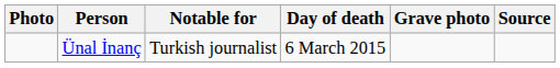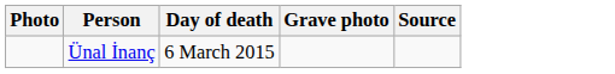 <table class="wikitable sortable">
 <tr>
 <th scope=col>Photo</th>
 <th scope=col>Person</th>
-<th scope=col>Notable for</th>
 <th scope=col>Day of death</th>
 <th scope=col>Grave photo</th>
 <th scope=col>Source</th>
 </tr>
 <tr>
 <td></td>
 <td><a href='#'>Ünal İnanç</a></td>
-<td>Turkish journalist</td>
 <td>6 March 2015</td>
 <td></td>
 <td></td>
 </tr>
 </table>
